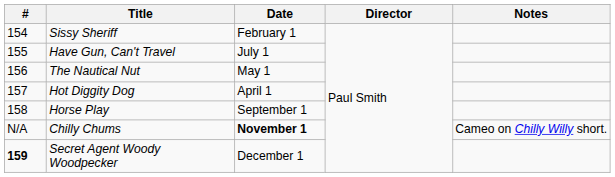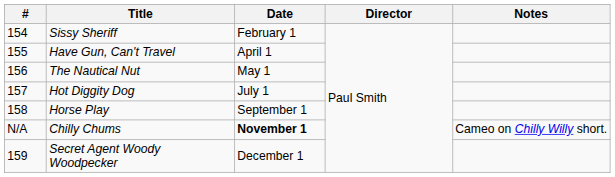 <table class="wikitable">
 <tr>
 <th style="width:3em">#</th>
 <th style="width:15em">Title</th>
 <th style="width:7em">Date</th>
 <th style="width:10em">Director</th>
 <th>Notes</th>
 </tr>
 <tr>
 <td>154</td>
 <td><em>Sissy Sheriff</em></td>
 <td>February 1</td>
 <td rowspan="7">Paul Smith</td>
 <td></td>
 </tr>
 <tr>
 <td>155</td>
 <td><em>Have Gun, Can't Travel</em></td>
-<td>July 1</td>
+<td>April 1</td>
 <td></td>
 </tr>
 <tr>
 <td>156</td>
 <td><em>The Nautical Nut</em></td>
 <td>May 1</td>
 <td></td>
 </tr>
 <tr>
 <td>157</td>
 <td><em>Hot Diggity Dog</em></td>
-<td>April 1</td>
+<td>July 1</td>
 <td></td>
 </tr>
 <tr>
 <td>158</td>
 <td><em>Horse Play</em></td>
 <td>September 1</td>
 <td></td>
 </tr>
 <tr>
 <td>N/A</td>
 <td><em>Chilly Chums</em></td>
 <td><strong>November 1</strong></td>
 <td>Cameo on <em><a href='#'>Chilly Willy</a></em> short.</td>
 </tr>
 <tr>
-<td><strong>159</strong></td>
+<td>159</td>
 <td><em>Secret Agent Woody Woodpecker</em></td>
 <td>December 1</td>
 <td></td>
 </tr>
 </table>
